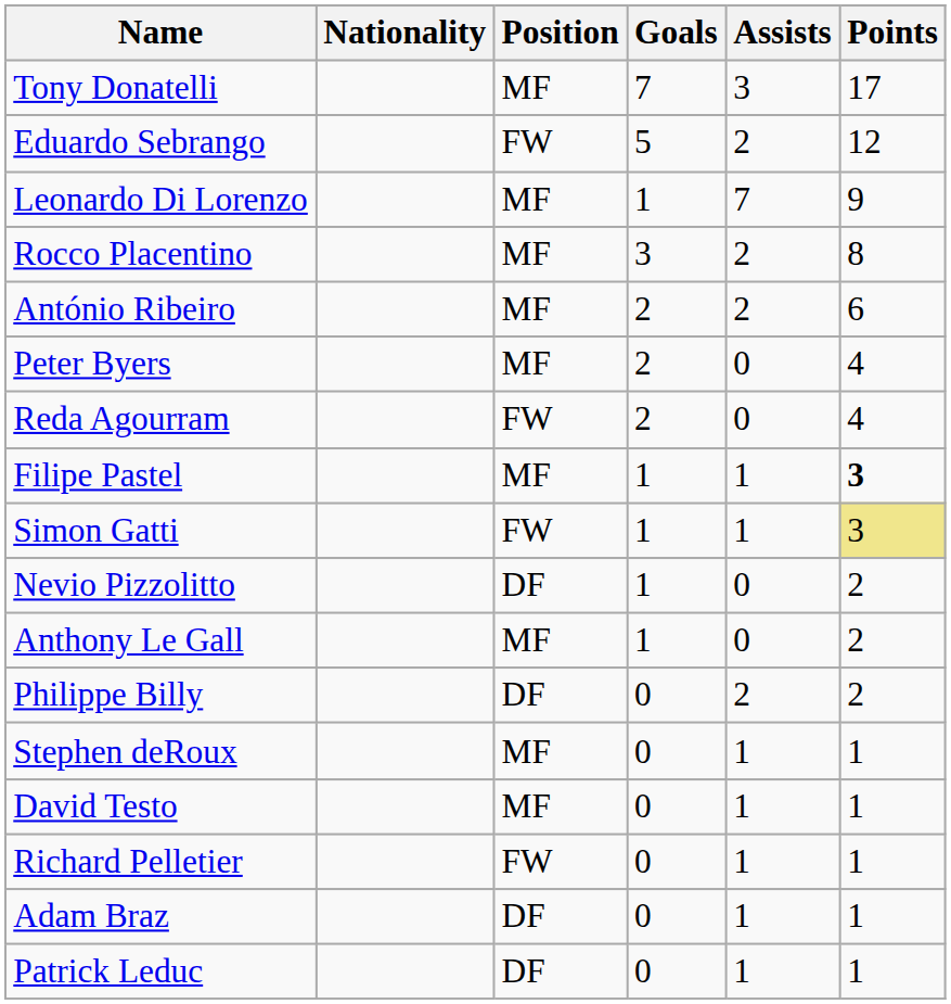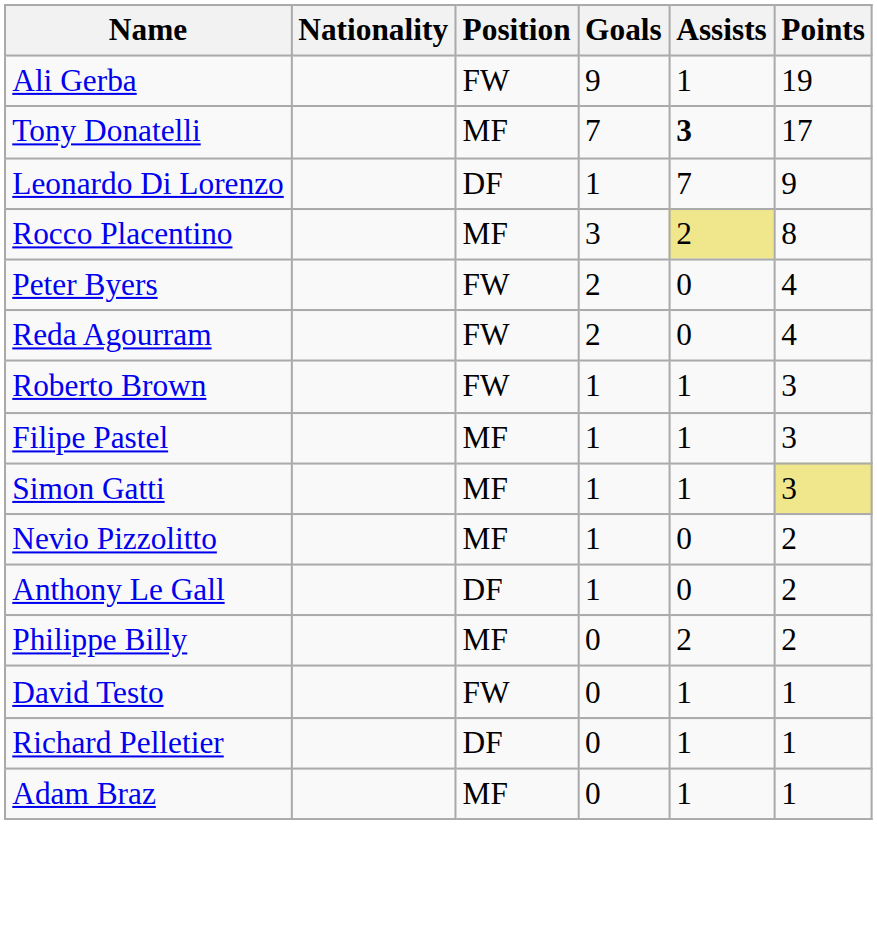 <table class="wikitable" style="font-size:97%; text-align:left;">
 <tr>
 <th>Name</th>
 <th>Nationality</th>
 <th>Position</th>
 <th>Goals</th>
 <th>Assists</th>
 <th>Points</th>
 </tr>
 <tr>
+<td><a href='#'>Ali Gerba</a></td>
+<td style="text-align:left;"></td>
+<td>FW</td>
+<td>9</td>
+<td>1</td>
+<td>19</td>
+</tr>
+<tr>
 <td><a href='#'>Tony Donatelli</a></td>
 <td style="text-align:left;"></td>
 <td>MF</td>
 <td>7</td>
-<td>3</td>
+<td><strong>3</strong></td>
 <td>17</td>
-</tr>
-<tr>
-<td><a href='#'>Eduardo Sebrango</a></td>
-<td style="text-align:left;"></td>
-<td>FW</td>
-<td>5</td>
-<td>2</td>
-<td>12</td>
 </tr>
 <tr>
 <td><a href='#'>Leonardo Di Lorenzo</a></td>
 <td style="text-align:left;"></td>
-<td>MF</td>
+<td>DF</td>
 <td>1</td>
 <td>7</td>
 <td>9</td>
 </tr>
 <tr>
 <td><a href='#'>Rocco Placentino</a></td>
 <td style="text-align:left;"></td>
 <td>MF</td>
 <td>3</td>
-<td>2</td>
+<td style="background: khaki;">2</td>
 <td>8</td>
-</tr>
-<tr>
-<td><a href='#'>António Ribeiro</a></td>
-<td style="text-align:left;"></td>
-<td>MF</td>
-<td>2</td>
-<td>2</td>
-<td>6</td>
 </tr>
 <tr>
 <td><a href='#'>Peter Byers</a></td>
 <td style="text-align:left;"></td>
-<td>MF</td>
+<td>FW</td>
 <td>2</td>
 <td>0</td>
 <td>4</td>
 </tr>
 <tr>
 <td><a href='#'>Reda Agourram</a></td>
 <td style="text-align:left;"></td>
 <td>FW</td>
 <td>2</td>
 <td>0</td>
 <td>4</td>
 </tr>
 <tr>
+<td><a href='#'>Roberto Brown</a></td>
+<td style="text-align:left;"></td>
+<td>FW</td>
+<td>1</td>
+<td>1</td>
+<td>3</td>
+</tr>
+<tr>
 <td><a href='#'>Filipe Pastel</a></td>
 <td style="text-align:left;"></td>
 <td>MF</td>
 <td>1</td>
 <td>1</td>
-<td><strong>3</strong></td>
+<td>3</td>
 </tr>
 <tr>
 <td><a href='#'>Simon Gatti</a></td>
 <td style="text-align:left;"></td>
-<td>FW</td>
+<td>MF</td>
 <td>1</td>
 <td>1</td>
 <td style="background: khaki;">3</td>
 </tr>
 <tr>
 <td><a href='#'>Nevio Pizzolitto</a></td>
 <td style="text-align:left;"></td>
-<td>DF</td>
+<td>MF</td>
 <td>1</td>
 <td>0</td>
 <td>2</td>
 </tr>
 <tr>
 <td><a href='#'>Anthony Le Gall</a></td>
 <td style="text-align:left;"></td>
-<td>MF</td>
+<td>DF</td>
 <td>1</td>
 <td>0</td>
 <td>2</td>
 </tr>
 <tr>
 <td><a href='#'>Philippe Billy</a></td>
 <td style="text-align:left;"></td>
-<td>DF</td>
+<td>MF</td>
 <td>0</td>
 <td>2</td>
 <td>2</td>
 </tr>
 <tr>
-<td><a href='#'>Stephen deRoux</a></td>
-<td style="text-align:left;"></td>
-<td>MF</td>
-<td>0</td>
-<td>1</td>
-<td>1</td>
-</tr>
-<tr>
 <td><a href='#'>David Testo</a></td>
 <td style="text-align:left;"></td>
-<td>MF</td>
+<td>FW</td>
 <td>0</td>
 <td>1</td>
 <td>1</td>
 </tr>
 <tr>
 <td><a href='#'>Richard Pelletier</a></td>
 <td style="text-align:left;"></td>
-<td>FW</td>
+<td>DF</td>
 <td>0</td>
 <td>1</td>
 <td>1</td>
 </tr>
 <tr>
 <td><a href='#'>Adam Braz</a></td>
 <td style="text-align:left;"></td>
-<td>DF</td>
-<td>0</td>
-<td>1</td>
-<td>1</td>
-</tr>
-<tr>
-<td><a href='#'>Patrick Leduc</a></td>
-<td style="text-align:left;"></td>
-<td>DF</td>
+<td>MF</td>
 <td>0</td>
 <td>1</td>
 <td>1</td>
 </tr>
 </table>
